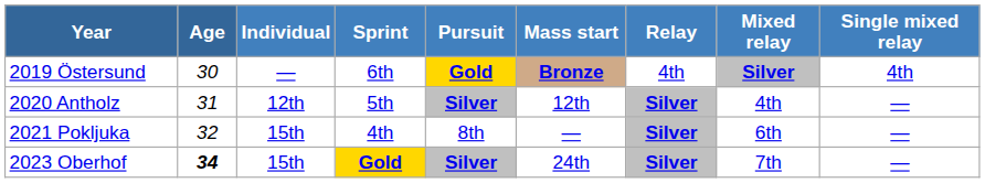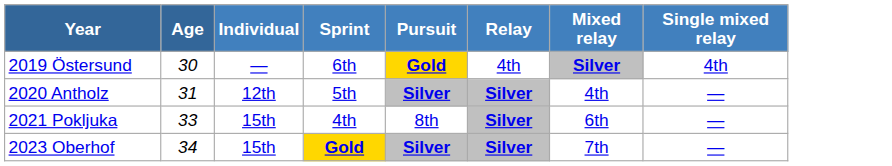 <table class="wikitable" style="font-size:95%; text-align:center; border:grey solid 1px; border-collapse:collapse; background:#ffffff;">
 <tr>
 <th style="background-color:#369; color:white;    width:130px;">Year</th>
 <th style="background-color:#369; color:white;    width:40px;">Age</th>
 <th style="background-color:#4180be; color:white; width:65px;">Individual</th>
 <th style="background-color:#4180be; color:white; width:65px;">Sprint</th>
 <th style="background-color:#4180be; color:white; width:65px;">Pursuit</th>
-<th style="background-color:#4180be; color:white; width:80px;">Mass start</th>
 <th style="background-color:#4180be; color:white; width:65px;">Relay</th>
 <th style="background-color:#4180be; color:white; width:75px;">Mixed relay</th>
 <th style="background-color:#4180be; color:white; width:120px;">Single mixed relay</th>
 </tr>
 <tr>
 <td align=left> <a href='#'>2019 Östersund</a></td>
 <td><em>30</em></td>
 <td><a href='#'>—</a></td>
 <td><a href='#'>6th</a></td>
 <td style="background:gold;"><a href='#'><strong>Gold</strong></a></td>
-<td style="background:#cfaa88;"><a href='#'><strong>Bronze</strong></a></td>
 <td><a href='#'>4th</a></td>
 <td style="background:silver;"><a href='#'><strong>Silver</strong></a></td>
 <td><a href='#'>4th</a></td>
 </tr>
 <tr>
 <td align=left> <a href='#'>2020 Antholz</a></td>
 <td><em>31</em></td>
 <td><a href='#'>12th</a></td>
 <td><a href='#'>5th</a></td>
 <td style="background:silver;"><a href='#'><strong>Silver</strong></a></td>
-<td><a href='#'>12th</a></td>
 <td style="background:silver"><a href='#'><strong>Silver</strong></a></td>
 <td><a href='#'>4th</a></td>
 <td><a href='#'>—</a></td>
 </tr>
 <tr>
 <td align=left> <a href='#'>2021 Pokljuka</a></td>
-<td><em>32</em></td>
+<td><em>33</em></td>
 <td><a href='#'>15th</a></td>
 <td><a href='#'>4th</a></td>
 <td><a href='#'>8th</a></td>
-<td><a href='#'>—</a></td>
 <td style="background:silver;"><a href='#'><strong>Silver</strong></a></td>
 <td><a href='#'>6th</a></td>
 <td><a href='#'>—</a></td>
 </tr>
 <tr>
 <td align=left> <a href='#'>2023 Oberhof</a></td>
-<td><strong><em>34</em></strong></td>
+<td><em>34</em></td>
 <td><a href='#'>15th</a></td>
 <td style="background:gold;"><a href='#'><strong>Gold</strong></a></td>
 <td style="background:silver;"><a href='#'><strong>Silver</strong></a></td>
-<td><a href='#'>24th</a></td>
 <td style="background:silver"><a href='#'><strong>Silver</strong></a></td>
 <td><a href='#'>7th</a></td>
 <td><a href='#'>—</a></td>
 </tr>
 </table>
